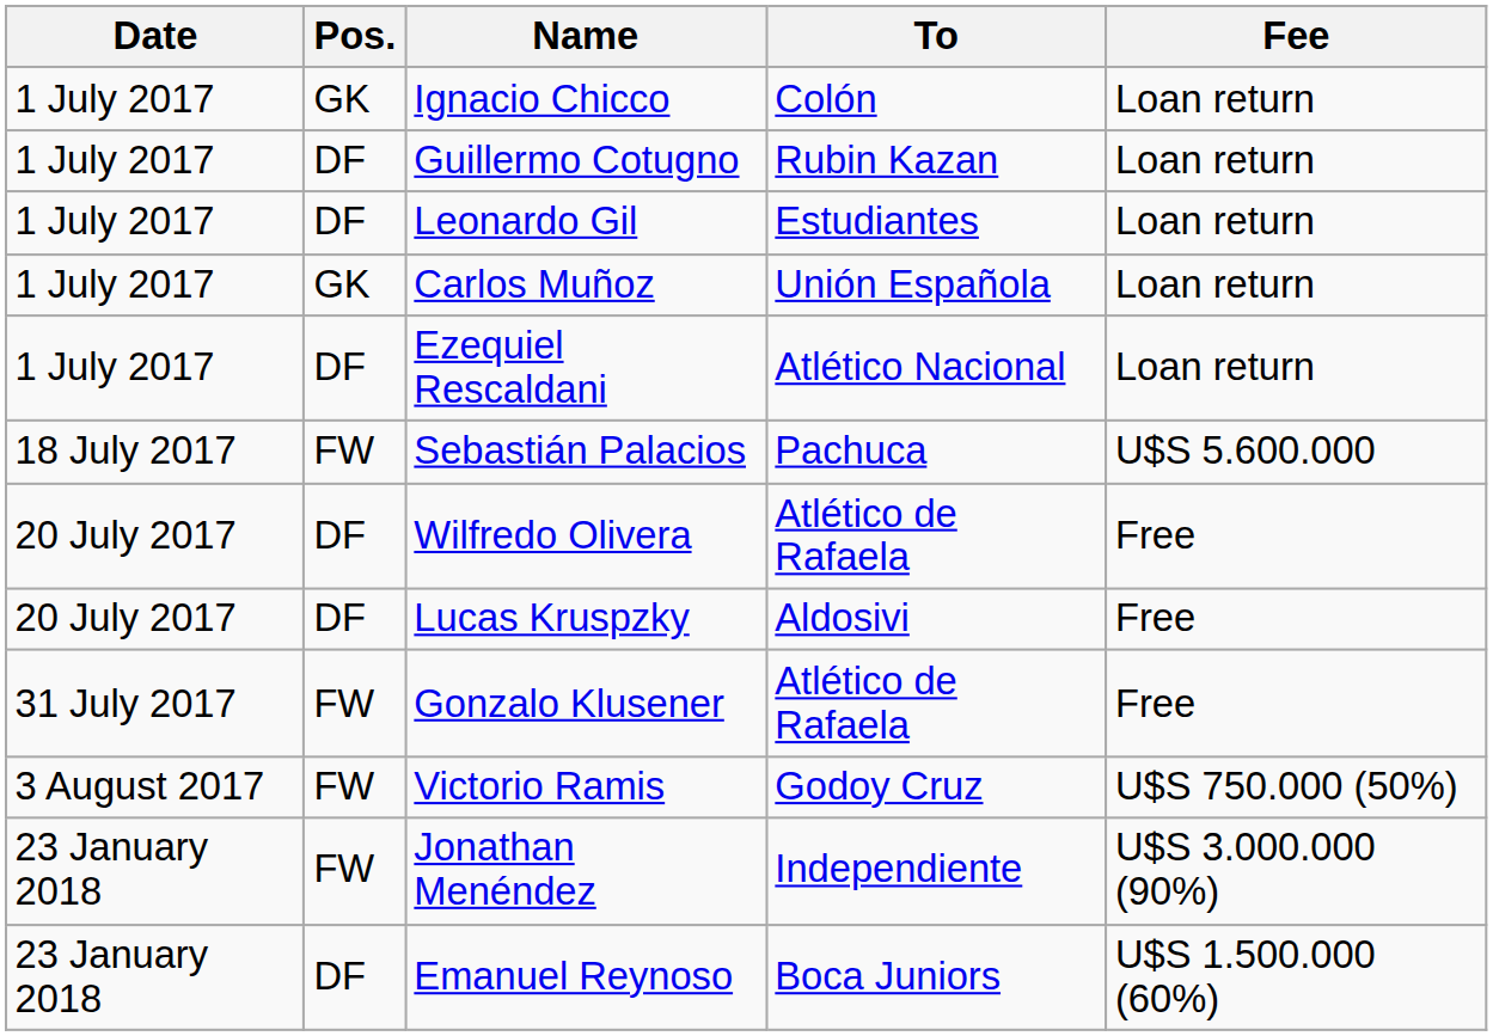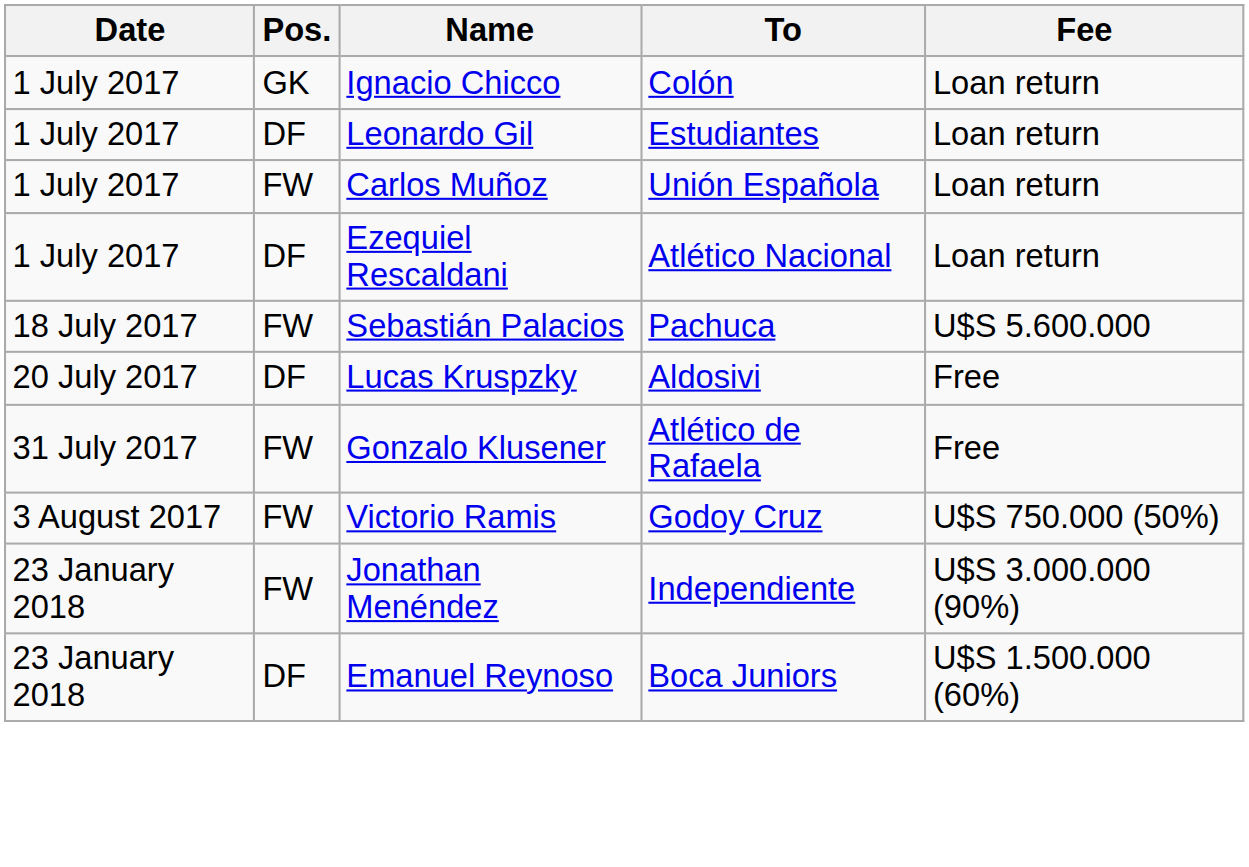 <table class="wikitable">
 <tr>
 <th>Date</th>
 <th>Pos.</th>
 <th>Name</th>
 <th>To</th>
 <th>Fee</th>
 </tr>
 <tr>
 <td>1 July 2017</td>
 <td>GK</td>
 <td> <a href='#'>Ignacio Chicco</a></td>
 <td> <a href='#'>Colón</a></td>
 <td>Loan return</td>
 </tr>
 <tr>
 <td>1 July 2017</td>
 <td>DF</td>
-<td> <a href='#'>Guillermo Cotugno</a></td>
-<td> <a href='#'>Rubin Kazan</a></td>
-<td>Loan return</td>
-</tr>
-<tr>
-<td>1 July 2017</td>
-<td>DF</td>
 <td> <a href='#'>Leonardo Gil</a></td>
 <td> <a href='#'>Estudiantes</a></td>
 <td>Loan return</td>
 </tr>
 <tr>
 <td>1 July 2017</td>
-<td>GK</td>
+<td>FW</td>
 <td> <a href='#'>Carlos Muñoz</a></td>
 <td> <a href='#'>Unión Española</a></td>
 <td>Loan return</td>
 </tr>
 <tr>
 <td>1 July 2017</td>
 <td>DF</td>
 <td> <a href='#'>Ezequiel Rescaldani</a></td>
 <td> <a href='#'>Atlético Nacional</a></td>
 <td>Loan return</td>
 </tr>
 <tr>
 <td>18 July 2017</td>
 <td>FW</td>
 <td> <a href='#'>Sebastián Palacios</a></td>
 <td> <a href='#'>Pachuca</a></td>
 <td>U$S 5.600.000</td>
-</tr>
-<tr>
-<td>20 July 2017</td>
-<td>DF</td>
-<td> <a href='#'>Wilfredo Olivera</a></td>
-<td> <a href='#'>Atlético de Rafaela</a></td>
-<td>Free</td>
 </tr>
 <tr>
 <td>20 July 2017</td>
 <td>DF</td>
 <td> <a href='#'>Lucas Kruspzky</a></td>
 <td> <a href='#'>Aldosivi</a></td>
 <td>Free</td>
 </tr>
 <tr>
 <td>31 July 2017</td>
 <td>FW</td>
 <td> <a href='#'>Gonzalo Klusener</a></td>
 <td> <a href='#'>Atlético de Rafaela</a></td>
 <td>Free</td>
 </tr>
 <tr>
 <td>3 August 2017</td>
 <td>FW</td>
 <td> <a href='#'>Victorio Ramis</a></td>
 <td> <a href='#'>Godoy Cruz</a></td>
 <td>U$S 750.000 (50%)</td>
 </tr>
 <tr>
 <td>23 January 2018</td>
 <td>FW</td>
 <td> <a href='#'>Jonathan Menéndez</a></td>
 <td> <a href='#'>Independiente</a></td>
 <td>U$S 3.000.000 (90%)</td>
 </tr>
 <tr>
 <td>23 January 2018</td>
 <td>DF</td>
 <td> <a href='#'>Emanuel Reynoso</a></td>
 <td> <a href='#'>Boca Juniors</a></td>
 <td>U$S 1.500.000 (60%)</td>
 </tr>
 </table>
